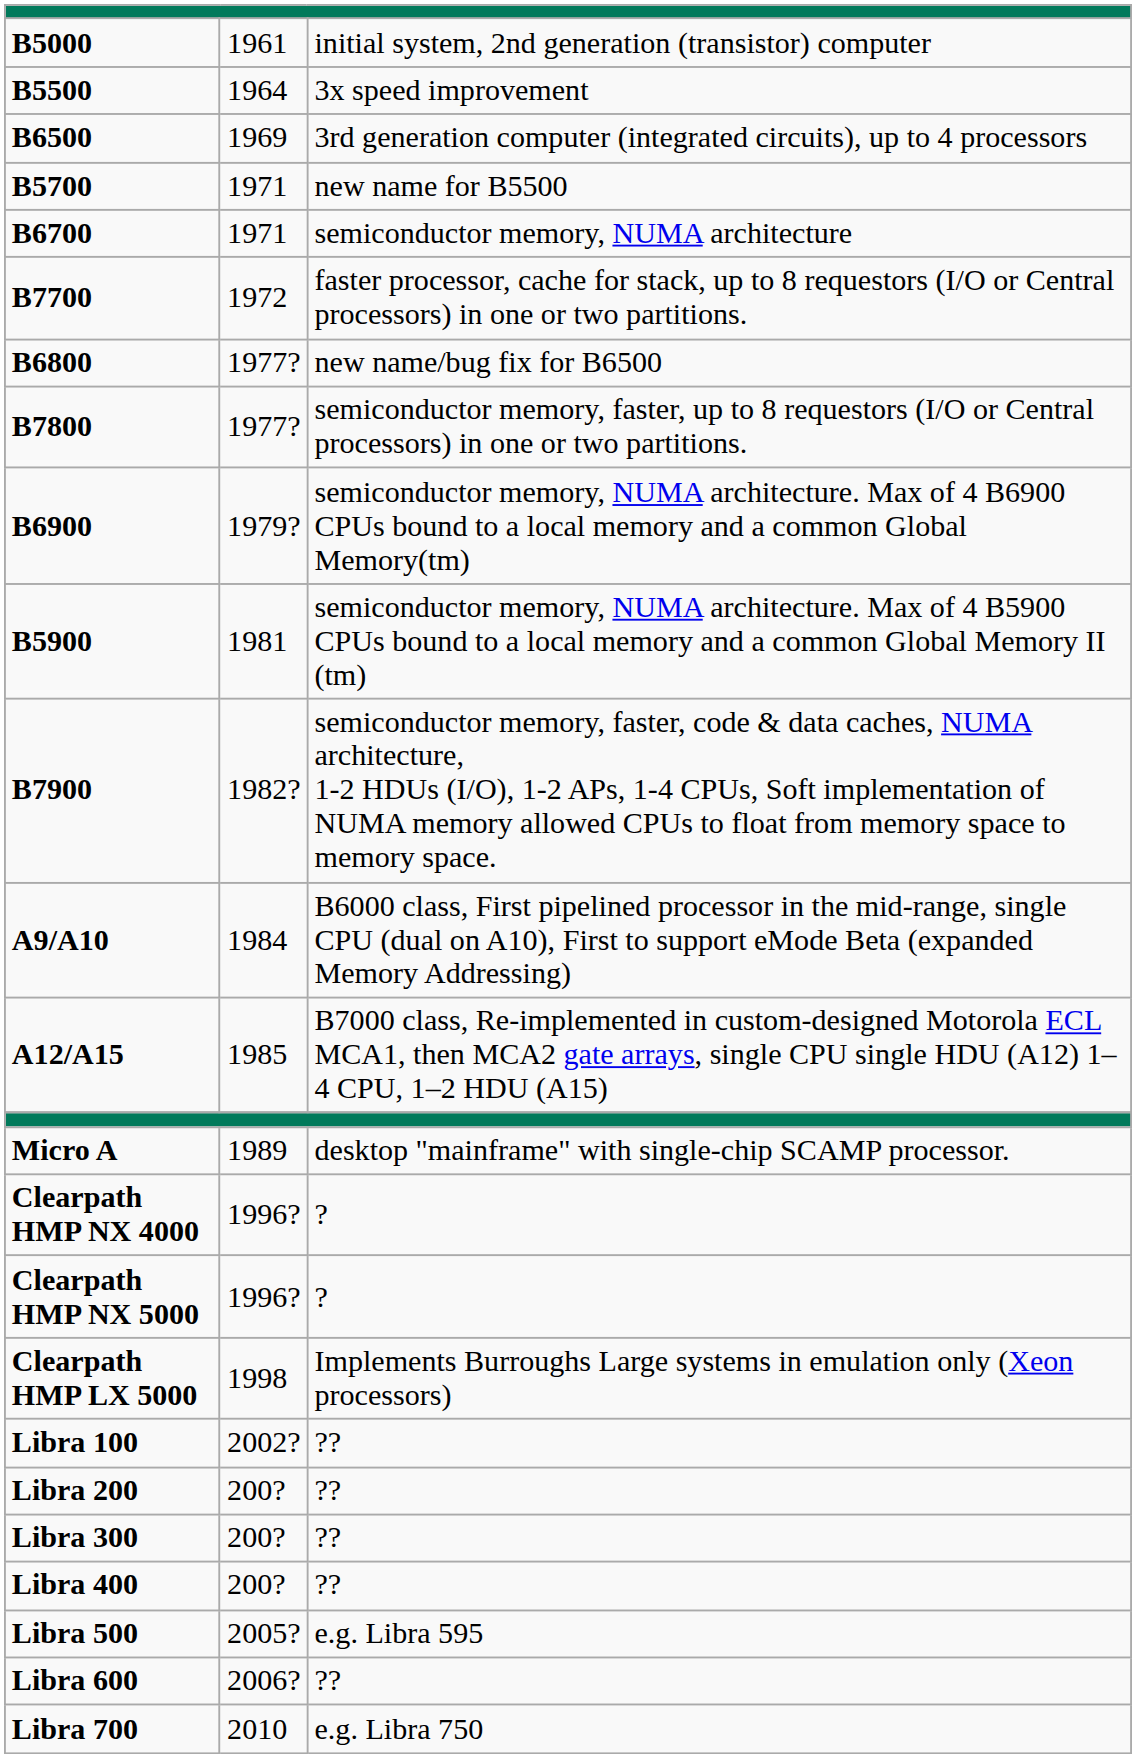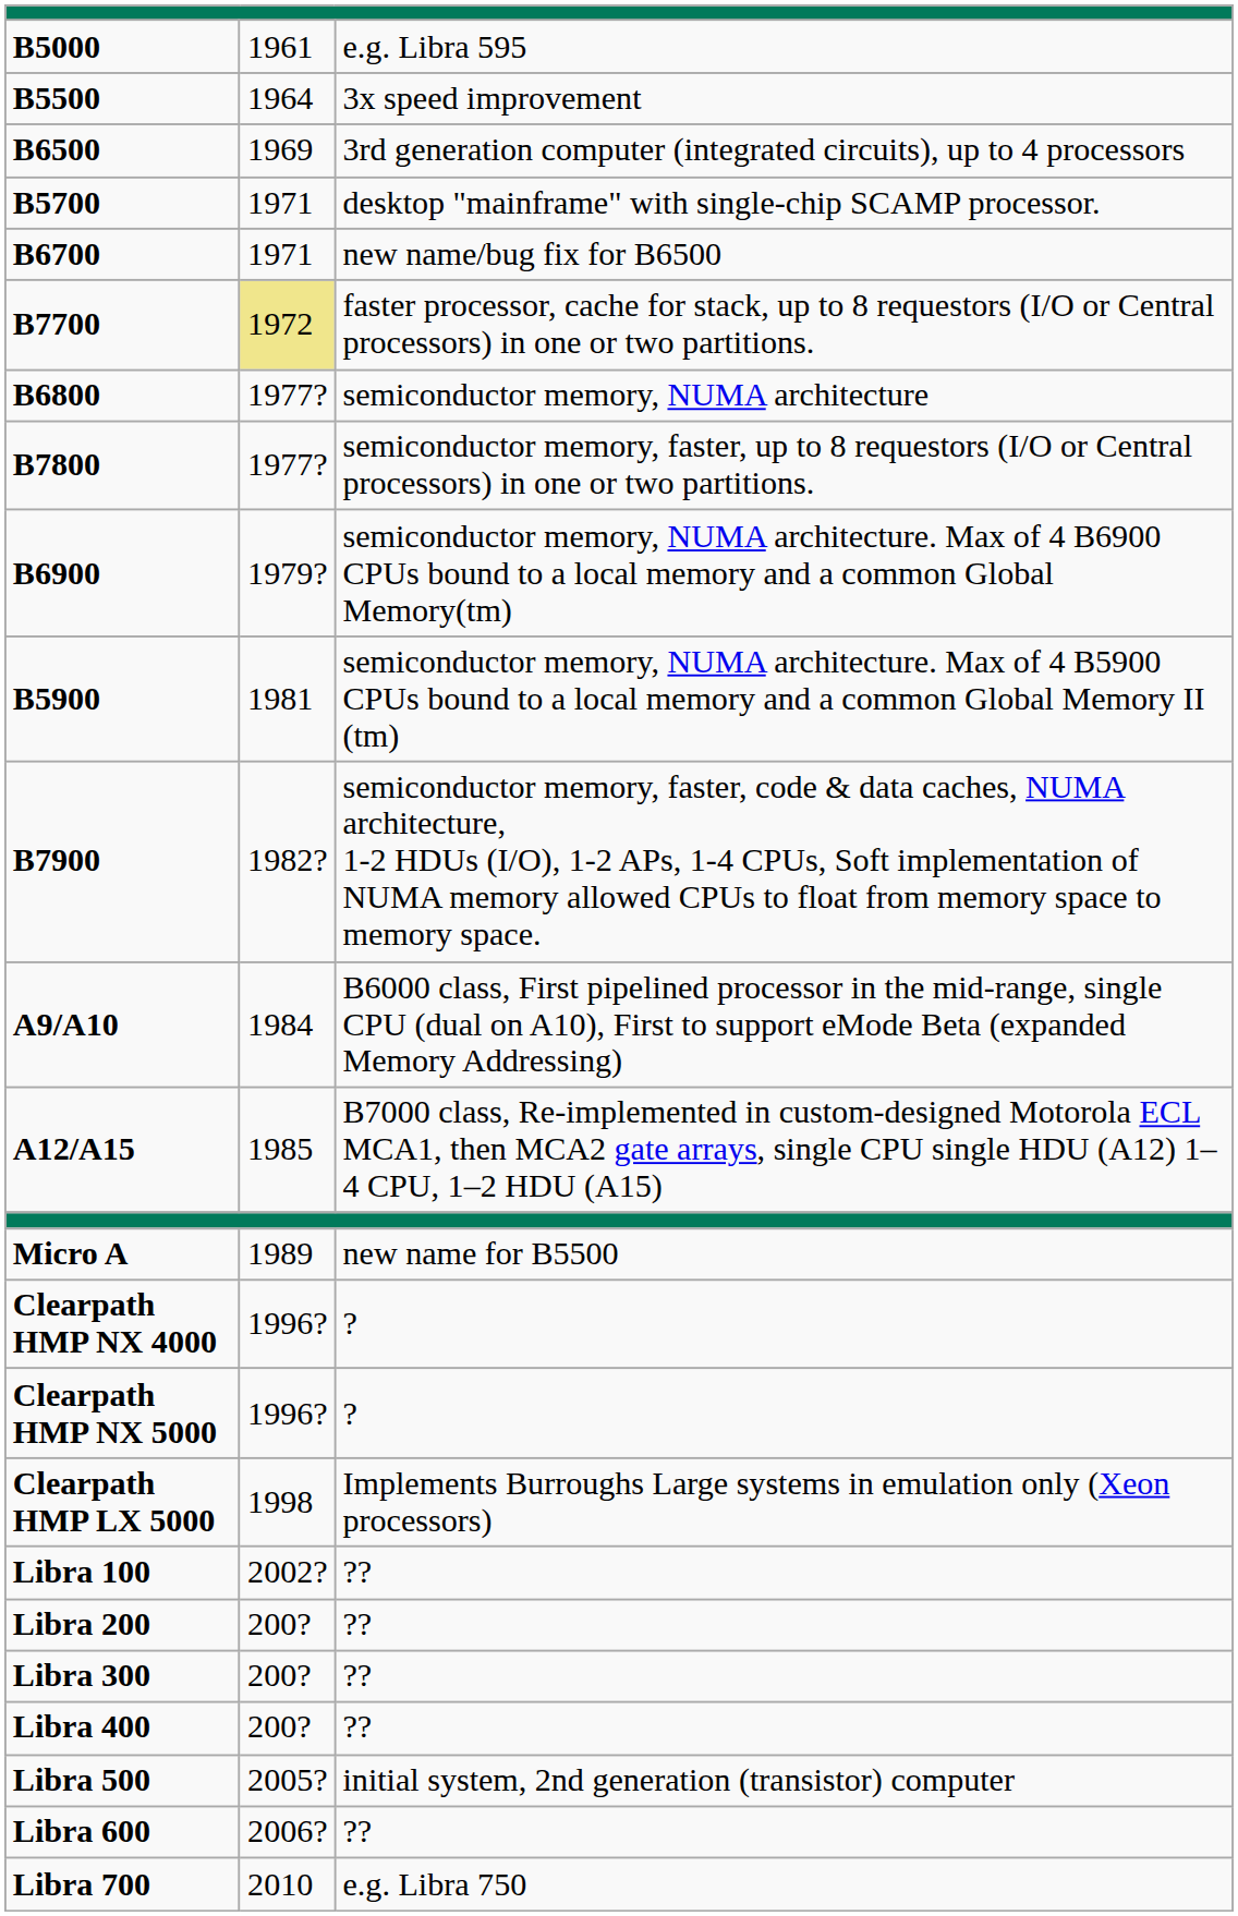 <table class="wikitable" width="600" align="center">
 <tr>
 <th style="background: #017A5B;" cellpadding="2" colspan="4"></th>
 </tr>
 <tr text-align="left">
 <td><strong>B5000</strong></td>
 <td>1961</td>
-<td>initial system, 2nd generation (transistor) computer</td>
+<td>e.g. Libra 595</td>
 </tr>
 <tr>
 <td><strong>B5500</strong></td>
 <td>1964</td>
 <td>3x speed improvement</td>
 </tr>
 <tr>
 <td><strong>B6500</strong></td>
 <td>1969</td>
 <td>3rd generation computer (integrated circuits), up to 4 processors</td>
 </tr>
 <tr>
 <td><strong>B5700</strong></td>
 <td>1971</td>
-<td>new name for B5500</td>
+<td>desktop "mainframe" with single-chip SCAMP processor.</td>
 </tr>
 <tr>
 <td><strong>B6700</strong></td>
 <td>1971</td>
-<td>semiconductor memory, <a href='#'>NUMA</a> architecture</td>
+<td>new name/bug fix for B6500</td>
 </tr>
 <tr>
 <td><strong>B7700</strong></td>
-<td>1972</td>
+<td style="background: khaki;">1972</td>
 <td>faster processor, cache for stack, up to 8 requestors (I/O or Central processors) in one or two partitions.</td>
 </tr>
 <tr>
 <td><strong>B6800</strong></td>
 <td>1977?</td>
-<td>new name/bug fix for B6500</td>
+<td>semiconductor memory, <a href='#'>NUMA</a> architecture</td>
 </tr>
 <tr>
 <td><strong>B7800</strong></td>
 <td>1977?</td>
 <td>semiconductor memory, faster, up to 8 requestors (I/O or Central processors) in one or two partitions.</td>
 </tr>
 <tr>
 <td><strong>B6900</strong></td>
 <td>1979?</td>
 <td>semiconductor memory, <a href='#'>NUMA</a> architecture. Max of 4 B6900 CPUs bound to a local memory and a common Global Memory(tm)</td>
 </tr>
 <tr>
 <td><strong>B5900</strong></td>
 <td>1981</td>
 <td>semiconductor memory, <a href='#'>NUMA</a> architecture. Max of 4 B5900 CPUs bound to a local memory and a common Global Memory II (tm)</td>
 </tr>
 <tr>
 <td><strong>B7900</strong></td>
 <td>1982?</td>
 <td>semiconductor memory, faster, code & data caches, <a href='#'>NUMA</a> architecture,<br>1-2 HDUs (I/O), 1-2 APs, 1-4 CPUs, Soft implementation of NUMA memory allowed CPUs to float from memory space to memory space.</td>
 </tr>
 <tr>
 <td><strong>A9/A10</strong></td>
 <td>1984</td>
 <td>B6000 class, First pipelined processor in the mid-range, single CPU (dual on A10), First to support eMode Beta (expanded Memory Addressing)</td>
 </tr>
 <tr>
 <td><strong>A12/A15</strong></td>
 <td>1985</td>
 <td>B7000 class, Re-implemented in custom-designed Motorola <a href='#'>ECL</a> MCA1, then MCA2 <a href='#'>gate arrays</a>, single CPU single HDU (A12) 1–4 CPU, 1–2 HDU (A15)</td>
 </tr>
 <tr>
 </tr>
 <tr>
 </tr>
 <tr>
 <th style="background: #017A5B;" cellpadding="2" colspan="4"></th>
 </tr>
 <tr>
 <td><strong>Micro A</strong></td>
 <td>1989</td>
-<td>desktop "mainframe" with single-chip SCAMP processor.</td>
+<td>new name for B5500</td>
 </tr>
 <tr>
 <td><strong>Clearpath HMP NX 4000</strong></td>
 <td>1996?</td>
 <td>?</td>
 </tr>
 <tr>
 <td><strong>Clearpath HMP NX 5000</strong></td>
 <td>1996?</td>
 <td>?</td>
 </tr>
 <tr>
 <td><strong>Clearpath HMP LX 5000</strong></td>
 <td>1998</td>
 <td>Implements Burroughs Large systems in emulation only (<a href='#'>Xeon</a> processors)</td>
 </tr>
 <tr>
 <td><strong>Libra 100</strong></td>
 <td>2002?</td>
 <td>??</td>
 </tr>
 <tr>
 <td><strong>Libra 200</strong></td>
 <td>200?</td>
 <td>??</td>
 </tr>
 <tr>
 <td><strong>Libra 300</strong></td>
 <td>200?</td>
 <td>??</td>
 </tr>
 <tr>
 <td><strong>Libra 400</strong></td>
 <td>200?</td>
 <td>??</td>
 </tr>
 <tr>
 <td><strong>Libra 500</strong></td>
 <td>2005?</td>
-<td>e.g. Libra 595</td>
+<td>initial system, 2nd generation (transistor) computer</td>
 </tr>
 <tr>
 <td><strong>Libra 600</strong></td>
 <td>2006?</td>
 <td>??</td>
 </tr>
 <tr>
 <td><strong>Libra 700</strong></td>
 <td>2010</td>
 <td>e.g. Libra 750</td>
 </tr>
 </table>
